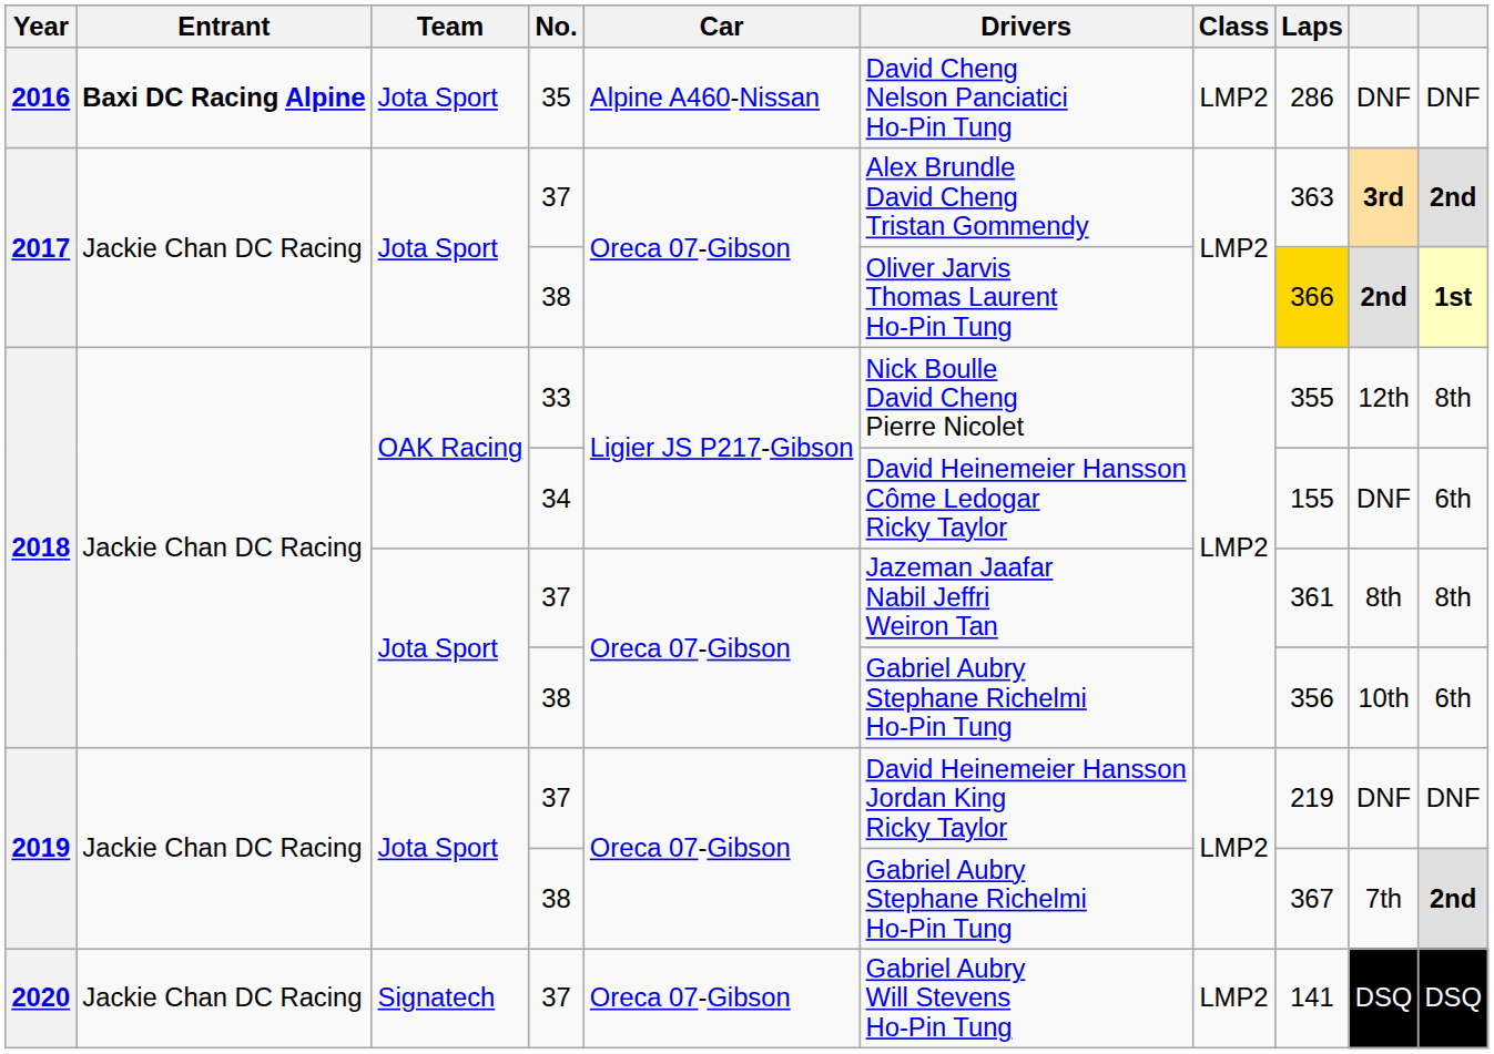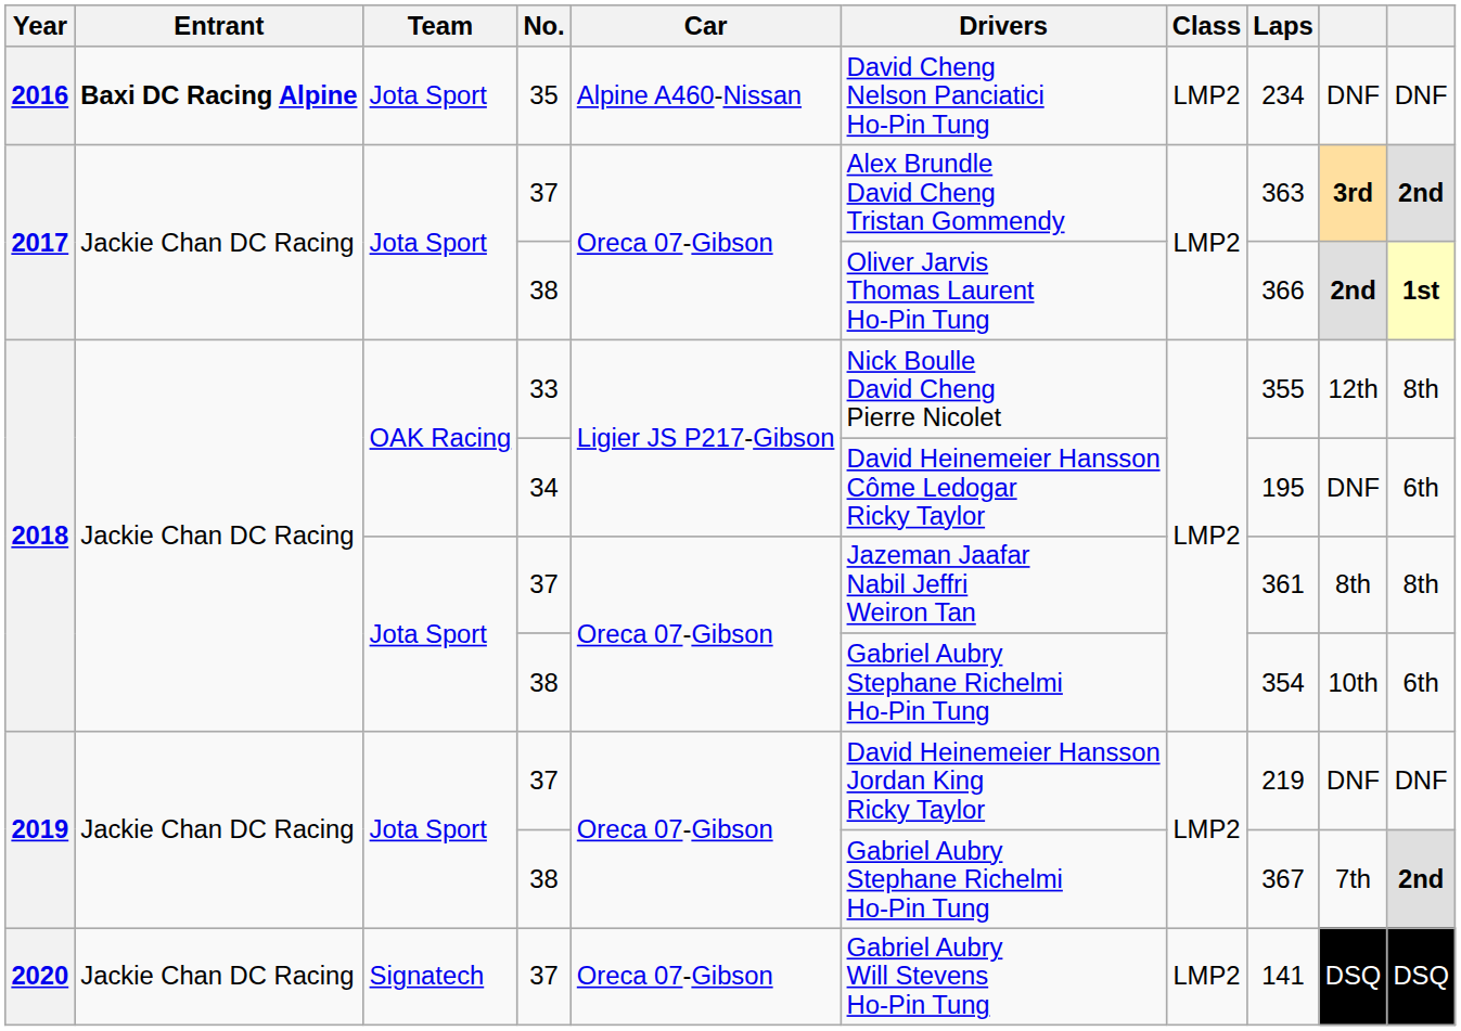 <table class="wikitable" style="font-size:90%">
 <tr>
 <th>Year</th>
 <th>Entrant</th>
 <th>Team</th>
 <th>No.</th>
 <th>Car</th>
 <th>Drivers</th>
 <th>Class</th>
 <th>Laps</th>
 <th></th>
 <th></th>
 </tr>
 <tr align="center">
 <th><a href='#'>2016</a></th>
 <td align="left"><strong> Baxi DC Racing <a href='#'>Alpine</a></strong></td>
 <td align="left"><a href='#'>Jota Sport</a></td>
 <td>35</td>
 <td align="left"><a href='#'>Alpine A460</a>-<a href='#'>Nissan</a></td>
 <td align="left"> <a href='#'>David Cheng</a><br> <a href='#'>Nelson Panciatici</a><br> <a href='#'>Ho-Pin Tung</a></td>
 <td>LMP2</td>
-<td>286</td>
+<td>234</td>
 <td>DNF</td>
 <td>DNF</td>
 </tr>
 <tr align="center">
 <th rowspan="2"><a href='#'>2017</a></th>
 <td rowspan="2" align="left"> Jackie Chan DC Racing</td>
 <td rowspan="2" align="left"><a href='#'>Jota Sport</a></td>
 <td>37</td>
 <td rowspan="2" align="left"><a href='#'>Oreca 07</a>-<a href='#'>Gibson</a></td>
 <td align="left"> <a href='#'>Alex Brundle</a><br> <a href='#'>David Cheng</a><br> <a href='#'>Tristan Gommendy</a></td>
 <td rowspan="2">LMP2</td>
 <td>363</td>
 <td style="background:#ffdf9f;"><strong>3rd</strong></td>
 <td style="background:#dfdfdf;"><strong>2nd</strong></td>
 </tr>
 <tr align="center">
 <td>38</td>
 <td align="left"> <a href='#'>Oliver Jarvis</a><br> <a href='#'>Thomas Laurent</a><br> <a href='#'>Ho-Pin Tung</a></td>
-<td style="background: gold;">366</td>
+<td>366</td>
 <td style="background:#dfdfdf;"><strong>2nd</strong></td>
 <td style="background:#ffffbf;"><strong>1st</strong></td>
 </tr>
 <tr align="center">
 <th rowspan="4"><a href='#'>2018</a></th>
 <td rowspan="4" align="left"> Jackie Chan DC Racing</td>
 <td rowspan="2" align="left"><a href='#'>OAK Racing</a></td>
 <td>33</td>
 <td rowspan="2" align="left"><a href='#'>Ligier JS P217</a>-<a href='#'>Gibson</a></td>
 <td align="left"> <a href='#'>Nick Boulle</a><br> <a href='#'>David Cheng</a><br> Pierre Nicolet</td>
 <td rowspan="4">LMP2</td>
 <td>355</td>
 <td>12th</td>
 <td>8th</td>
 </tr>
 <tr align="center">
 <td>34</td>
 <td align="left"> <a href='#'>David Heinemeier Hansson</a><br> <a href='#'>Côme Ledogar</a><br> <a href='#'>Ricky Taylor</a></td>
-<td>155</td>
+<td>195</td>
 <td>DNF</td>
 <td>6th</td>
 </tr>
 <tr align="center">
 <td rowspan="2" align="left"><a href='#'>Jota Sport</a></td>
 <td>37</td>
 <td rowspan="2" align="left"><a href='#'>Oreca 07</a>-<a href='#'>Gibson</a></td>
 <td align="left"> <a href='#'>Jazeman Jaafar</a><br> <a href='#'>Nabil Jeffri</a><br> <a href='#'>Weiron Tan</a></td>
 <td>361</td>
 <td>8th</td>
 <td>8th</td>
 </tr>
 <tr align="center">
 <td>38</td>
 <td align="left"> <a href='#'>Gabriel Aubry</a><br> <a href='#'>Stephane Richelmi</a><br> <a href='#'>Ho-Pin Tung</a></td>
-<td>356</td>
+<td>354</td>
 <td>10th</td>
 <td>6th</td>
 </tr>
 <tr align="center">
 <th rowspan="2"><a href='#'>2019</a></th>
 <td rowspan="2" align="left"> Jackie Chan DC Racing</td>
 <td rowspan="2" align="left"><a href='#'>Jota Sport</a></td>
 <td>37</td>
 <td rowspan="2" align="left"><a href='#'>Oreca 07</a>-<a href='#'>Gibson</a></td>
 <td align="left"> <a href='#'>David Heinemeier Hansson</a><br> <a href='#'>Jordan King</a><br> <a href='#'>Ricky Taylor</a></td>
 <td rowspan="2">LMP2</td>
 <td>219</td>
 <td>DNF</td>
 <td>DNF</td>
 </tr>
 <tr align="center">
 <td>38</td>
 <td align="left"> <a href='#'>Gabriel Aubry</a><br> <a href='#'>Stephane Richelmi</a><br> <a href='#'>Ho-Pin Tung</a></td>
 <td>367</td>
 <td>7th</td>
 <td style="background:#dfdfdf;"><strong>2nd</strong></td>
 </tr>
 <tr align="center">
 <th><a href='#'>2020</a></th>
 <td align="left"> Jackie Chan DC Racing</td>
 <td align="left"><a href='#'>Signatech</a></td>
 <td>37</td>
 <td align="left"><a href='#'>Oreca 07</a>-<a href='#'>Gibson</a></td>
 <td align="left"> <a href='#'>Gabriel Aubry</a><br> <a href='#'>Will Stevens</a><br> <a href='#'>Ho-Pin Tung</a></td>
 <td>LMP2</td>
 <td>141</td>
 <td style="background:#000000; color:white">DSQ</td>
 <td style="background:#000000; color:white">DSQ</td>
 </tr>
 </table>
